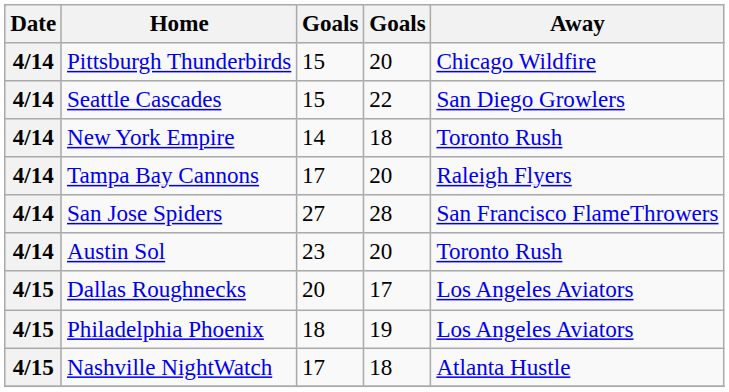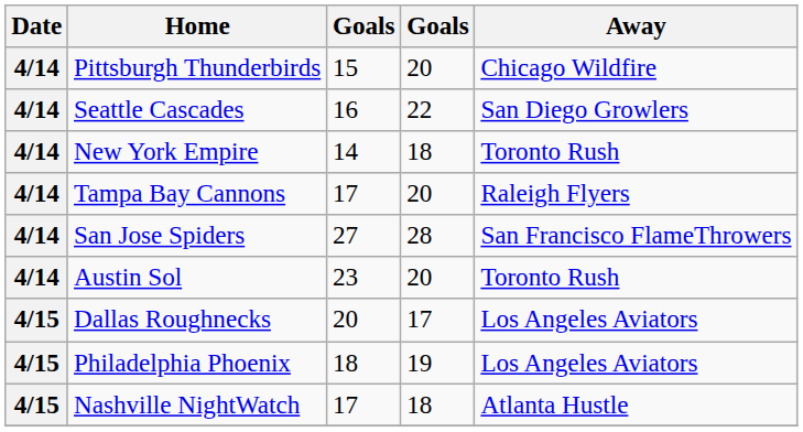 <table class="wikitable" style="font-size: 95%;">
 <tr>
 <th>Date</th>
 <th>Home</th>
 <th>Goals</th>
 <th>Goals</th>
 <th>Away</th>
 </tr>
 <tr>
 <th>4/14</th>
 <td><a href='#'>Pittsburgh Thunderbirds</a></td>
 <td>15</td>
 <td>20</td>
 <td><a href='#'>Chicago Wildfire</a></td>
 </tr>
 <tr>
 <th>4/14</th>
 <td><a href='#'>Seattle Cascades</a></td>
-<td>15</td>
+<td>16</td>
 <td>22</td>
 <td><a href='#'>San Diego Growlers</a></td>
 </tr>
 <tr>
 <th>4/14</th>
 <td><a href='#'>New York Empire</a></td>
 <td>14</td>
 <td>18</td>
 <td><a href='#'>Toronto Rush</a></td>
 </tr>
 <tr>
 <th>4/14</th>
 <td><a href='#'>Tampa Bay Cannons</a></td>
 <td>17</td>
 <td>20</td>
 <td><a href='#'>Raleigh Flyers</a></td>
 </tr>
 <tr>
 <th>4/14</th>
 <td><a href='#'>San Jose Spiders</a></td>
 <td>27</td>
 <td>28</td>
 <td><a href='#'>San Francisco FlameThrowers</a></td>
 </tr>
 <tr>
 <th>4/14</th>
 <td><a href='#'>Austin Sol</a></td>
 <td>23</td>
 <td>20</td>
 <td><a href='#'>Toronto Rush</a></td>
 </tr>
 <tr>
 <th>4/15</th>
 <td><a href='#'>Dallas Roughnecks</a></td>
 <td>20</td>
 <td>17</td>
 <td><a href='#'>Los Angeles Aviators</a></td>
 </tr>
 <tr>
 <th>4/15</th>
 <td><a href='#'>Philadelphia Phoenix</a></td>
 <td>18</td>
 <td>19</td>
 <td><a href='#'>Los Angeles Aviators</a></td>
 </tr>
 <tr>
 <th>4/15</th>
 <td><a href='#'>Nashville NightWatch</a></td>
 <td>17</td>
 <td>18</td>
 <td><a href='#'>Atlanta Hustle</a></td>
 </tr>
 <tr>
 </tr>
 </table>
